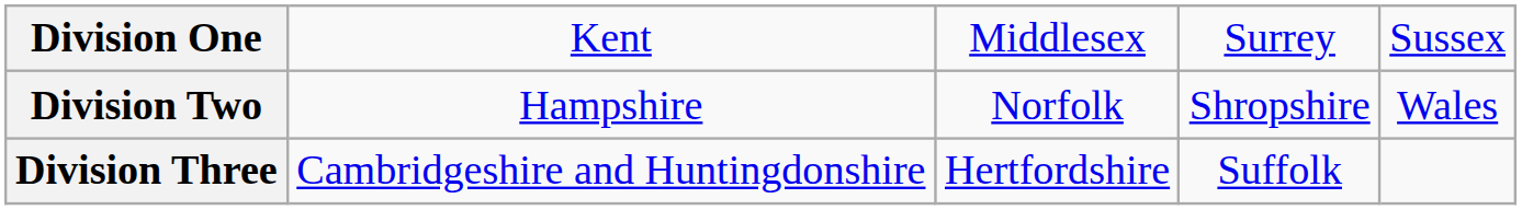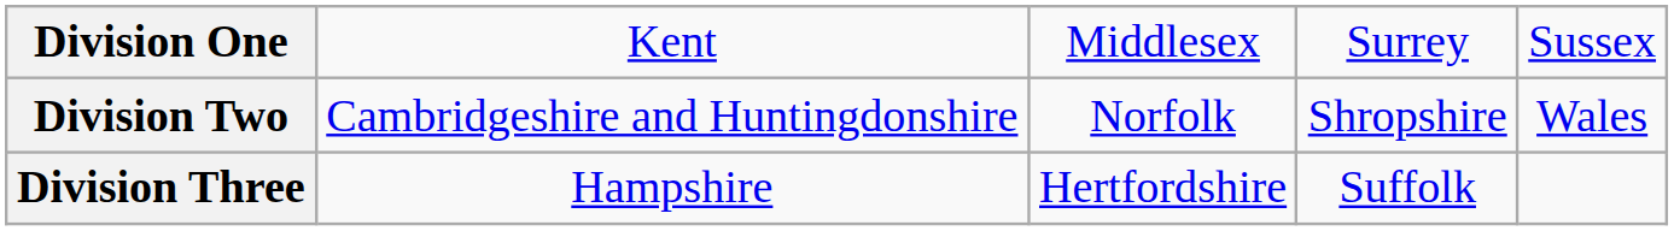 <table class="wikitable" style="text-align: center" style="font-size: 95%; border: 1px #aaaaaa solid; border-collapse: collapse; clear:center;">
 <tr>
 <th>Division One</th>
 <td><a href='#'>Kent</a></td>
 <td><a href='#'>Middlesex</a></td>
 <td><a href='#'>Surrey</a></td>
 <td><a href='#'>Sussex</a></td>
 </tr>
 <tr>
 <th>Division Two</th>
-<td><a href='#'>Hampshire</a></td>
+<td><a href='#'>Cambridgeshire and Huntingdonshire</a></td>
 <td><a href='#'>Norfolk</a></td>
 <td><a href='#'>Shropshire</a></td>
 <td><a href='#'>Wales</a></td>
 </tr>
 <tr>
 <th>Division Three</th>
-<td><a href='#'>Cambridgeshire and Huntingdonshire</a></td>
+<td><a href='#'>Hampshire</a></td>
 <td><a href='#'>Hertfordshire</a></td>
 <td><a href='#'>Suffolk</a></td>
 </tr>
 </table>
